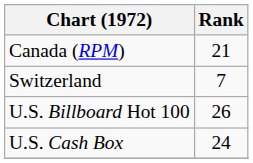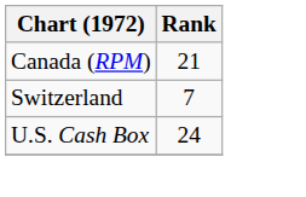 <table class="wikitable sortable">
 <tr>
 <th>Chart (1972)</th>
 <th style="text-align:center;">Rank</th>
 </tr>
 <tr>
 <td>Canada (<em><a href='#'>RPM</a></em>)</td>
 <td style="text-align:center;">21</td>
 </tr>
 <tr>
 <td>Switzerland </td>
 <td style="text-align:center;">7</td>
 </tr>
 <tr>
-<td>U.S. <em>Billboard</em> Hot 100</td>
-<td style="text-align:center;">26</td>
-</tr>
-<tr>
 <td>U.S. <em>Cash Box</em> </td>
 <td style="text-align:center;">24</td>
 </tr>
 <tr>
 </tr>
 </table>
